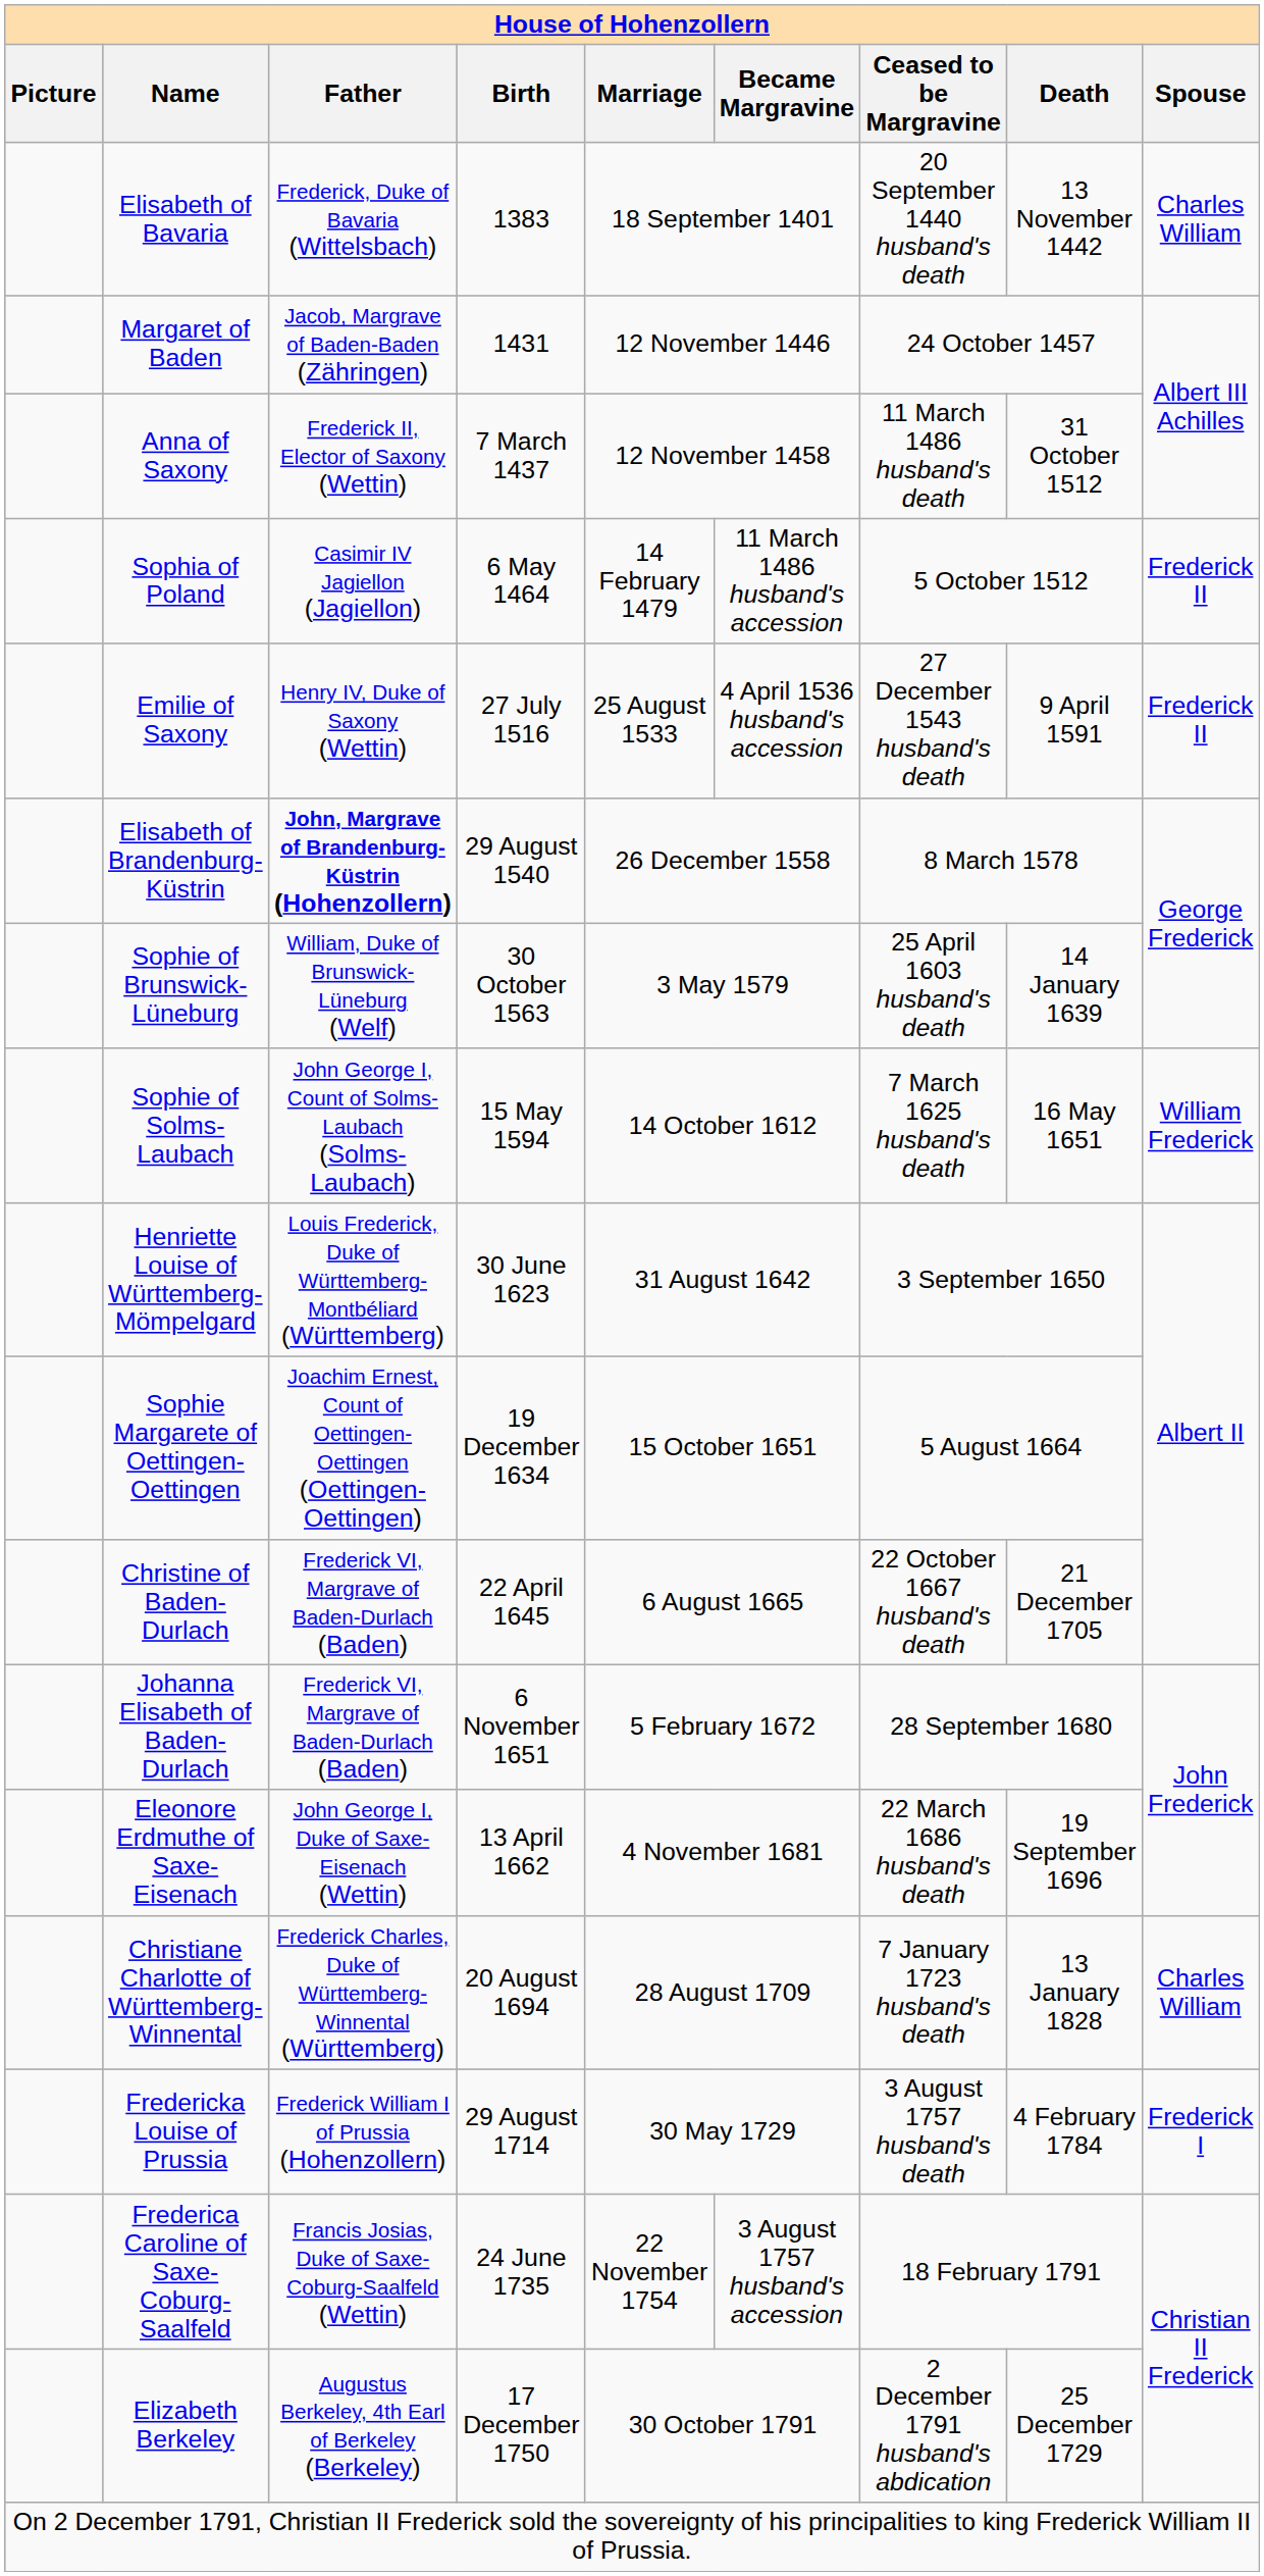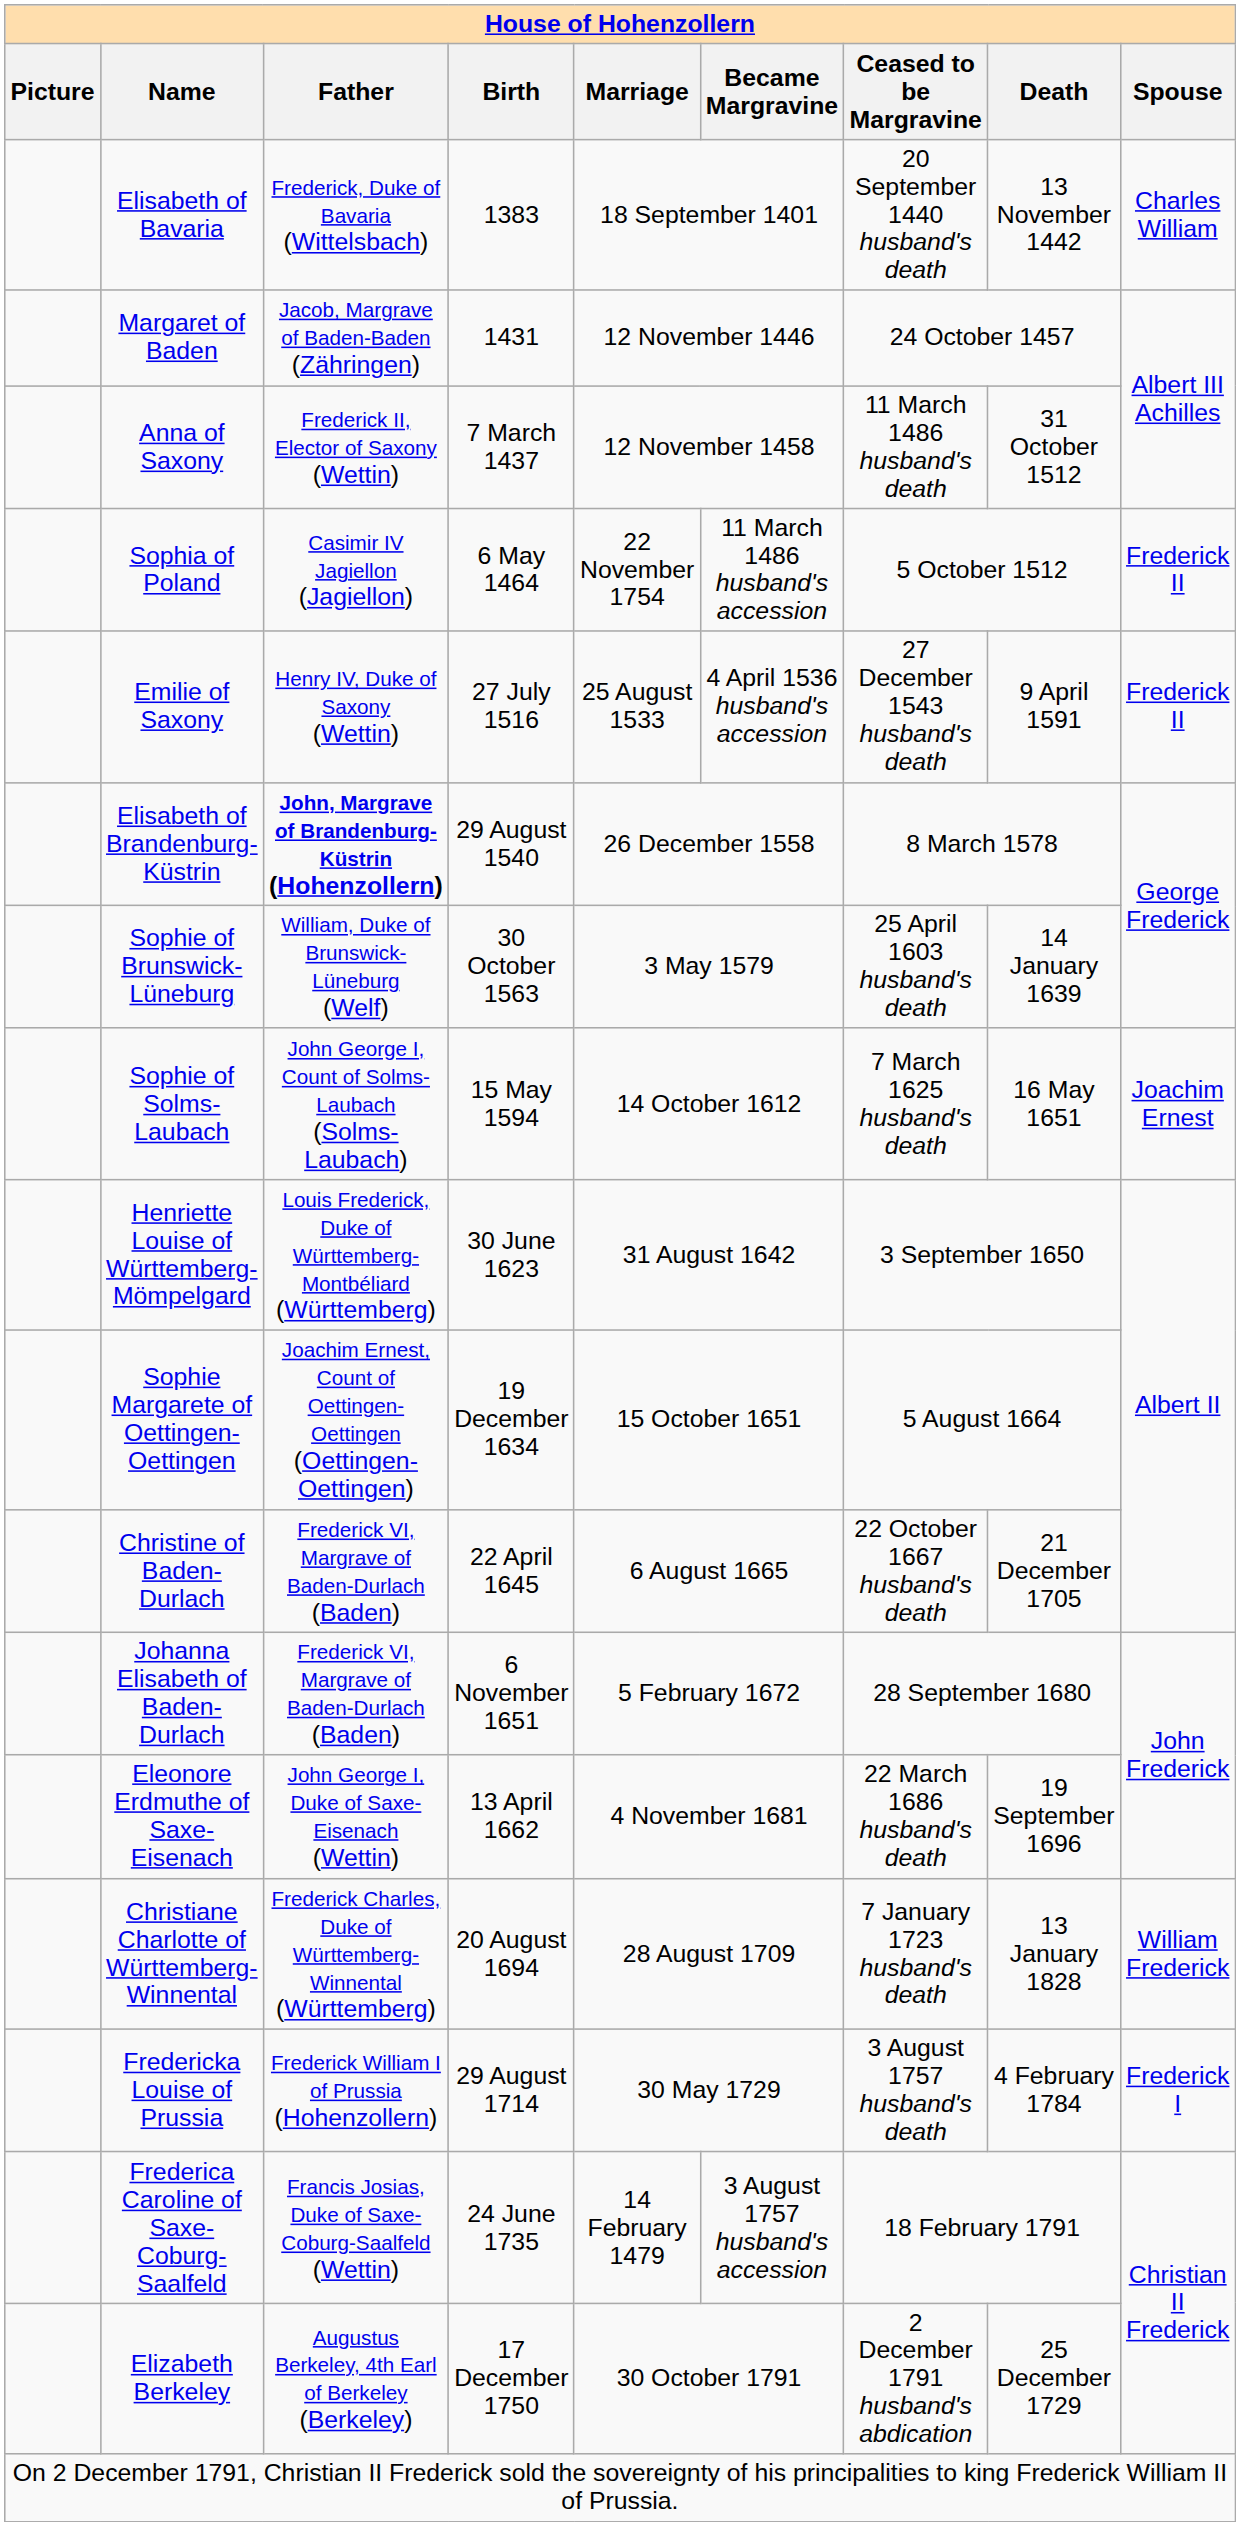 <table width=95% class="wikitable">
 <tr>
 <td colspan="9" bgcolor=#FFDEAD align=center><strong><a href='#'>House of Hohenzollern</a></strong></td>
 </tr>
 <tr>
 <th width = "8%">Picture</th>
 <th width = "11%">Name</th>
 <th width = "9%">Father</th>
 <th width = "10%">Birth</th>
 <th width = "8%">Marriage</th>
 <th width = "8%">Became Margravine</th>
 <th width = "10%">Ceased to be Margravine</th>
 <th width = "10%">Death</th>
 <th width = "7%">Spouse</th>
 </tr>
 <tr>
 <td align="center"></td>
 <td align="center"><a href='#'>Elisabeth of Bavaria</a></td>
 <td align="center"><small><a href='#'>Frederick, Duke of Bavaria</a></small><br>(<a href='#'>Wittelsbach</a>)</td>
 <td align="center">1383</td>
 <td align="center" colspan="2">18 September 1401</td>
 <td align="center">20 September 1440<br><em>husband's death</em></td>
 <td align="center">13 November 1442</td>
 <td align="center"><a href='#'>Charles William</a></td>
 </tr>
 <tr>
 <td align="center"></td>
 <td align="center"><a href='#'>Margaret of Baden</a></td>
 <td align="center"><small><a href='#'>Jacob, Margrave of Baden-Baden</a></small><br>(<a href='#'>Zähringen</a>)</td>
 <td align="center">1431</td>
 <td align="center" colspan="2">12 November 1446</td>
 <td align="center" colspan="2">24 October 1457</td>
 <td align="center" rowspan="2"><a href='#'>Albert III Achilles</a></td>
 </tr>
 <tr>
 <td align="center"></td>
 <td align="center"><a href='#'>Anna of Saxony</a></td>
 <td align="center"><small><a href='#'>Frederick II, Elector of Saxony</a></small><br>(<a href='#'>Wettin</a>)</td>
 <td align="center">7 March 1437</td>
 <td align="center" colspan="2">12 November 1458</td>
 <td align="center">11 March 1486<br><em>husband's death</em></td>
 <td align="center">31 October 1512</td>
 </tr>
 <tr>
 <td align="center"></td>
 <td align="center"><a href='#'>Sophia of Poland</a></td>
 <td align="center"><small><a href='#'>Casimir IV Jagiellon</a></small><br>(<a href='#'>Jagiellon</a>)</td>
 <td align="center">6 May 1464</td>
-<td align="center">14 February 1479</td>
+<td align="center">22 November 1754</td>
 <td align="center">11 March 1486<br><em>husband's accession</em></td>
 <td align="center" colspan="2">5 October 1512</td>
 <td align="center"><a href='#'>Frederick II</a></td>
 </tr>
 <tr>
 <td align="center"></td>
 <td align="center"><a href='#'>Emilie of Saxony</a></td>
 <td align="center"><small><a href='#'>Henry IV, Duke of Saxony</a></small><br>(<a href='#'>Wettin</a>)</td>
 <td align="center">27 July 1516</td>
 <td align="center">25 August 1533</td>
 <td align="center">4 April 1536<br><em>husband's accession</em></td>
 <td align="center">27 December 1543<br><em>husband's death</em></td>
 <td align="center">9 April 1591</td>
 <td align="center"><a href='#'>Frederick II</a></td>
 </tr>
 <tr>
 <td align="center"></td>
 <td align="center"><a href='#'>Elisabeth of Brandenburg-Küstrin</a></td>
 <td align="center"><strong><small><a href='#'>John, Margrave of Brandenburg-Küstrin</a></small><br>(<a href='#'>Hohenzollern</a>)</strong></td>
 <td align="center">29 August 1540</td>
 <td align="center" colspan="2">26 December 1558</td>
 <td align="center" colspan="2">8 March 1578</td>
 <td align="center" rowspan="2"><a href='#'>George Frederick</a></td>
 </tr>
 <tr>
 <td align="center"></td>
 <td align="center"><a href='#'>Sophie of Brunswick-Lüneburg</a></td>
 <td align="center"><small><a href='#'>William, Duke of Brunswick-Lüneburg</a></small><br>(<a href='#'>Welf</a>)</td>
 <td align="center">30 October 1563</td>
 <td align="center" colspan="2">3 May 1579</td>
 <td align="center">25 April 1603<br><em>husband's death</em></td>
 <td align="center">14 January 1639</td>
 </tr>
 <tr>
 <td align="center"></td>
 <td align="center"><a href='#'>Sophie of Solms-Laubach</a></td>
 <td align="center"><small><a href='#'>John George I, Count of Solms-Laubach</a></small><br>(<a href='#'>Solms-Laubach</a>)</td>
 <td align="center">15 May 1594</td>
 <td align="center" colspan="2">14 October 1612</td>
 <td align="center">7 March 1625<br><em>husband's death</em></td>
 <td align="center">16 May 1651</td>
-<td align="center"><a href='#'>William Frederick</a></td>
+<td align="center"><a href='#'>Joachim Ernest</a></td>
 </tr>
 <tr>
 <td align="center"></td>
 <td align="center"><a href='#'>Henriette Louise of Württemberg-Mömpelgard</a></td>
 <td align="center"><small><a href='#'>Louis Frederick, Duke of Württemberg-Montbéliard</a></small><br>(<a href='#'>Württemberg</a>)</td>
 <td align="center">30 June 1623</td>
 <td align="center" colspan="2">31 August 1642</td>
 <td align="center" colspan="2">3 September 1650</td>
 <td align="center" rowspan="3"><a href='#'>Albert II</a></td>
 </tr>
 <tr>
 <td align="center"></td>
 <td align="center"><a href='#'>Sophie Margarete of Oettingen-Oettingen</a></td>
 <td align="center"><small><a href='#'>Joachim Ernest, Count of Oettingen-Oettingen</a></small><br>(<a href='#'>Oettingen-Oettingen</a>)</td>
 <td align="center">19 December 1634</td>
 <td align="center" colspan="2">15 October 1651</td>
 <td align="center" colspan="2">5 August 1664</td>
 </tr>
 <tr>
 <td align="center"></td>
 <td align="center"><a href='#'>Christine of Baden-Durlach</a></td>
 <td align="center"><small><a href='#'>Frederick VI, Margrave of Baden-Durlach</a></small><br>(<a href='#'>Baden</a>)</td>
 <td align="center">22 April 1645</td>
 <td align="center" colspan="2">6 August 1665</td>
 <td align="center">22 October 1667<br><em>husband's death</em></td>
 <td align="center">21 December 1705</td>
 </tr>
 <tr>
 <td align="center"></td>
 <td align="center"><a href='#'>Johanna Elisabeth of Baden-Durlach</a></td>
 <td align="center"><small><a href='#'>Frederick VI, Margrave of Baden-Durlach</a></small><br>(<a href='#'>Baden</a>)</td>
 <td align="center">6 November 1651</td>
 <td align="center" colspan="2">5 February 1672</td>
 <td align="center" colspan="2">28 September 1680</td>
 <td align="center" rowspan="2"><a href='#'>John Frederick</a></td>
 </tr>
 <tr>
 <td align="center"></td>
 <td align="center"><a href='#'>Eleonore Erdmuthe of Saxe-Eisenach</a></td>
 <td align="center"><small><a href='#'>John George I, Duke of Saxe-Eisenach</a></small><br>(<a href='#'>Wettin</a>)</td>
 <td align="center">13 April 1662</td>
 <td align="center" colspan="2">4 November 1681</td>
 <td align="center">22 March 1686<br><em>husband's death</em></td>
 <td align="center">19 September 1696</td>
 </tr>
 <tr>
 <td align="center"></td>
 <td align="center"><a href='#'>Christiane Charlotte of Württemberg-Winnental</a></td>
 <td align="center"><small><a href='#'>Frederick Charles, Duke of Württemberg-Winnental</a></small><br>(<a href='#'>Württemberg</a>)</td>
 <td align="center">20 August 1694</td>
 <td align="center" colspan="2">28 August 1709</td>
 <td align="center">7 January 1723<br><em>husband's death</em></td>
 <td align="center">13 January 1828</td>
-<td align="center"><a href='#'>Charles William</a></td>
+<td align="center"><a href='#'>William Frederick</a></td>
 </tr>
 <tr>
 <td align="center"></td>
 <td align="center"><a href='#'>Fredericka Louise of Prussia</a></td>
 <td align="center"><small><a href='#'>Frederick William I of Prussia</a></small><br>(<a href='#'>Hohenzollern</a>)</td>
 <td align="center">29 August 1714</td>
 <td align="center" colspan="2">30 May 1729</td>
 <td align="center">3 August 1757<br><em>husband's death</em></td>
 <td align="center">4 February 1784</td>
 <td align="center"><a href='#'>Frederick I</a></td>
 </tr>
 <tr>
 <td align="center"></td>
 <td align="center"><a href='#'>Frederica Caroline of Saxe-Coburg-Saalfeld</a></td>
 <td align="center"><small><a href='#'>Francis Josias, Duke of Saxe-Coburg-Saalfeld</a></small><br>(<a href='#'>Wettin</a>)</td>
 <td align="center">24 June 1735</td>
-<td align="center">22 November 1754</td>
+<td align="center">14 February 1479</td>
 <td align="center">3 August 1757<br><em>husband's accession</em></td>
 <td align="center" colspan="2">18 February 1791</td>
 <td align="center" rowspan="2"><a href='#'>Christian II Frederick</a></td>
 </tr>
 <tr>
 <td align="center"></td>
 <td align="center"><a href='#'>Elizabeth Berkeley</a></td>
 <td align="center"><small><a href='#'>Augustus Berkeley, 4th Earl of Berkeley</a></small><br>(<a href='#'>Berkeley</a>)</td>
 <td align="center">17 December 1750</td>
 <td align="center" colspan="2">30 October 1791</td>
 <td align="center">2 December 1791<br><em>husband's abdication</em></td>
 <td align="center">25 December 1729</td>
 </tr>
 <tr>
 <td align="center" colspan="9">On 2 December 1791, Christian II Frederick sold the sovereignty of his principalities to king Frederick William II of Prussia.</td>
 </tr>
 <tr>
 </tr>
 </table>
